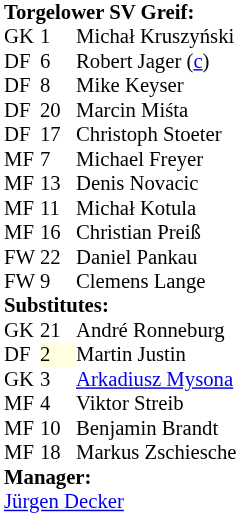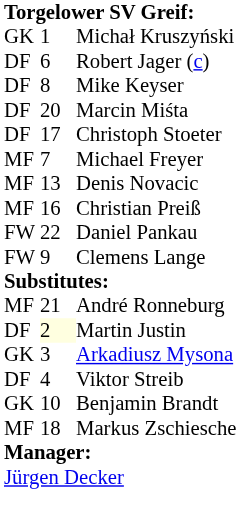 <table style="font-size:90%" cellspacing="0" cellpadding="0">
 <tr>
 <td colspan=4><strong>Torgelower SV Greif:</strong></td>
 </tr>
 <tr>
 <th width=25></th>
 <th width=25></th>
 </tr>
 <tr>
 <td>GK</td>
 <td>1</td>
 <td> Michał Kruszyński</td>
 </tr>
 <tr>
 <td>DF</td>
 <td>6</td>
 <td> Robert Jager (<a href='#'>c</a>)</td>
 </tr>
 <tr>
 <td>DF</td>
 <td>8</td>
 <td> Mike Keyser</td>
 </tr>
 <tr>
 <td>DF</td>
 <td>20</td>
 <td> Marcin Miśta</td>
 </tr>
 <tr>
 <td>DF</td>
 <td>17</td>
 <td> Christoph Stoeter</td>
 </tr>
 <tr>
 <td>MF</td>
 <td>7</td>
 <td> Michael Freyer</td>
 </tr>
 <tr>
 <td>MF</td>
 <td>13</td>
 <td> Denis Novacic</td>
 </tr>
 <tr>
 <td>MF</td>
-<td>11</td>
-<td> Michał Kotula</td>
-<td></td>
-<td></td>
-</tr>
-<tr>
-<td>MF</td>
 <td>16</td>
 <td> Christian Preiß</td>
 </tr>
 <tr>
 <td>FW</td>
 <td>22</td>
 <td> Daniel Pankau</td>
 <td></td>
 <td></td>
 </tr>
 <tr>
 <td>FW</td>
 <td>9</td>
 <td> Clemens Lange</td>
 <td></td>
 <td></td>
 </tr>
 <tr>
 <td colspan=3><strong>Substitutes:</strong></td>
 </tr>
 <tr>
-<td>GK</td>
+<td>MF</td>
 <td>21</td>
 <td> André Ronneburg</td>
 </tr>
 <tr>
 <td>DF</td>
 <td style="background: lightyellow;">2</td>
 <td> Martin Justin</td>
 </tr>
 <tr>
 <td>GK</td>
 <td>3</td>
 <td> <a href='#'>Arkadiusz Mysona</a></td>
 <td></td>
 <td></td>
 </tr>
 <tr>
-<td>MF</td>
+<td>DF</td>
 <td>4</td>
 <td> Viktor Streib</td>
 </tr>
 <tr>
-<td>MF</td>
+<td>GK</td>
 <td>10</td>
 <td> Benjamin Brandt</td>
 <td></td>
 <td></td>
 </tr>
 <tr>
 <td>MF</td>
 <td>18</td>
 <td> Markus Zschiesche</td>
 <td></td>
 <td></td>
 </tr>
 <tr>
 <td colspan=3><strong>Manager:</strong></td>
 </tr>
 <tr>
 <td colspan=4> <a href='#'>Jürgen Decker</a></td>
 </tr>
 </table>
